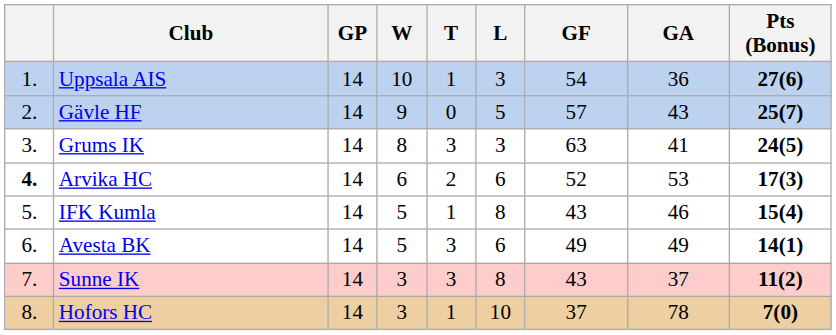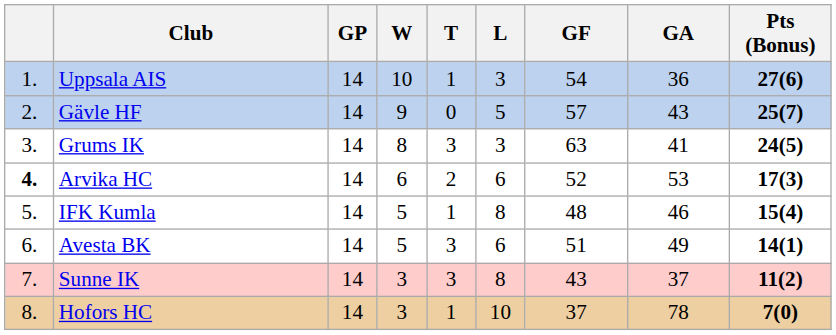 <table class="wikitable">
 <tr>
 <th width="30"></th>
 <th width="200">Club</th>
 <th width="30">GP</th>
 <th width="30">W</th>
 <th width="30">T</th>
 <th width="30">L</th>
 <th width="70">GF</th>
 <th width="70">GA</th>
 <th width="70">Pts (Bonus)</th>
 </tr>
 <tr bgcolor="#BCD2EE" align="center">
 <td>1.</td>
 <td align="left"><a href='#'>Uppsala AIS</a></td>
 <td>14</td>
 <td>10</td>
 <td>1</td>
 <td>3</td>
 <td>54</td>
 <td>36</td>
 <td><strong>27(6)</strong></td>
 </tr>
 <tr bgcolor="#BCD2EE" align="center">
 <td>2.</td>
 <td align="left"><a href='#'>Gävle HF</a></td>
 <td>14</td>
 <td>9</td>
 <td>0</td>
 <td>5</td>
 <td>57</td>
 <td>43</td>
 <td><strong>25(7)</strong></td>
 </tr>
 <tr bgcolor="#FFFFFF" align="center">
 <td>3.</td>
 <td align="left"><a href='#'>Grums IK</a></td>
 <td>14</td>
 <td>8</td>
 <td>3</td>
 <td>3</td>
 <td>63</td>
 <td>41</td>
 <td><strong>24(5)</strong></td>
 </tr>
 <tr bgcolor="#FFFFFF" align="center">
 <td><strong>4.</strong></td>
 <td align="left"><a href='#'>Arvika HC</a></td>
 <td>14</td>
 <td>6</td>
 <td>2</td>
 <td>6</td>
 <td>52</td>
 <td>53</td>
 <td><strong>17(3)</strong></td>
 </tr>
 <tr bgcolor="#FFFFFF" align="center">
 <td>5.</td>
 <td align="left"><a href='#'>IFK Kumla</a></td>
 <td>14</td>
 <td>5</td>
 <td>1</td>
 <td>8</td>
-<td>43</td>
+<td>48</td>
 <td>46</td>
 <td><strong>15(4)</strong></td>
 </tr>
 <tr bgcolor="#FFFFFF" align="center">
 <td>6.</td>
 <td align="left"><a href='#'>Avesta BK</a></td>
 <td>14</td>
 <td>5</td>
 <td>3</td>
 <td>6</td>
-<td>49</td>
+<td>51</td>
 <td>49</td>
 <td><strong>14(1)</strong></td>
 </tr>
 <tr bgcolor="#FFCCCC" align="center">
 <td>7.</td>
 <td align="left"><a href='#'>Sunne IK</a></td>
 <td>14</td>
 <td>3</td>
 <td>3</td>
 <td>8</td>
 <td>43</td>
 <td>37</td>
 <td><strong>11(2)</strong></td>
 </tr>
 <tr bgcolor="#EECFA1" align="center">
 <td>8.</td>
 <td align="left"><a href='#'>Hofors HC</a></td>
 <td>14</td>
 <td>3</td>
 <td>1</td>
 <td>10</td>
 <td>37</td>
 <td>78</td>
 <td><strong>7(0)</strong></td>
 </tr>
 </table>
